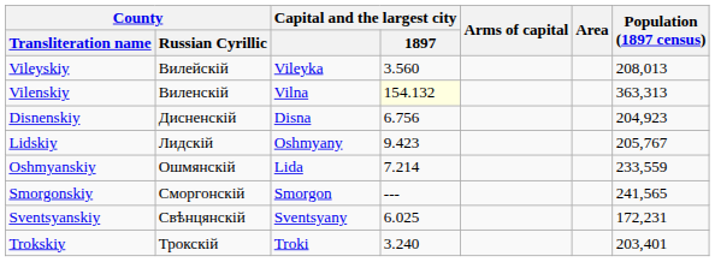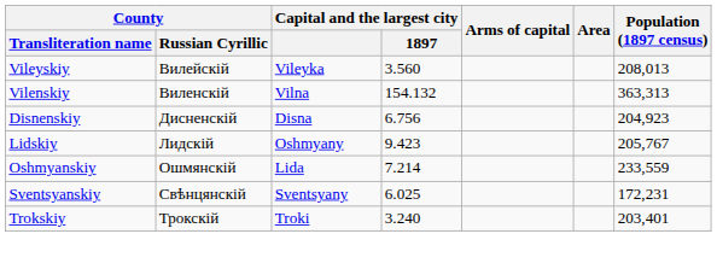 <table class="wikitable sortable">
 <tr>
 <th colspan=2><a href='#'>County</a></th>
 <th colspan="2">Capital and the largest city</th>
 <th rowspan="2">Arms of capital</th>
 <th rowspan=2>Area</th>
 <th rowspan=2>Population<br>(<a href='#'>1897 census</a>)</th>
 </tr>
 <tr>
 <th><a href='#'>Transliteration name</a></th>
 <th>Russian Cyrillic</th>
 <th></th>
 <th>1897</th>
 </tr>
 <tr>
 <td><a href='#'>Vileyskiy</a></td>
 <td>Вилейскій</td>
 <td><a href='#'>Vileyka</a></td>
 <td>3.560</td>
 <td></td>
 <td></td>
 <td>208,013</td>
 </tr>
 <tr>
 <td><a href='#'>Vilenskiy</a></td>
 <td>Виленскій</td>
 <td><a href='#'>Vilna</a></td>
-<td style="background: lightyellow;">154.132</td>
+<td>154.132</td>
 <td></td>
 <td></td>
 <td>363,313</td>
 </tr>
 <tr>
 <td><a href='#'>Disnenskiy</a></td>
 <td>Дисненскій</td>
 <td><a href='#'>Disna</a></td>
 <td>6.756</td>
 <td></td>
 <td></td>
 <td>204,923</td>
 </tr>
 <tr>
 <td><a href='#'>Lidskiy</a></td>
 <td>Лидскій</td>
 <td><a href='#'>Oshmyany</a></td>
 <td>9.423</td>
 <td></td>
 <td></td>
 <td>205,767</td>
 </tr>
 <tr>
 <td><a href='#'>Oshmyanskiy</a></td>
 <td>Ошмянскій</td>
 <td><a href='#'>Lida</a></td>
 <td>7.214</td>
 <td></td>
 <td></td>
 <td>233,559</td>
 </tr>
 <tr>
-<td><a href='#'>Smorgonskiy</a></td>
-<td>Сморгонскій</td>
-<td><a href='#'>Smorgon</a></td>
-<td>---</td>
-<td></td>
-<td></td>
-<td>241,565</td>
-</tr>
-<tr>
 <td><a href='#'>Sventsyanskiy</a></td>
 <td>Свѣнцянскій</td>
 <td><a href='#'>Sventsyany</a></td>
 <td>6.025</td>
 <td></td>
 <td></td>
 <td>172,231</td>
 </tr>
 <tr>
 <td><a href='#'>Trokskiy</a></td>
 <td>Трокскій</td>
 <td><a href='#'>Troki</a></td>
 <td>3.240</td>
 <td></td>
 <td></td>
 <td>203,401</td>
 </tr>
 </table>
